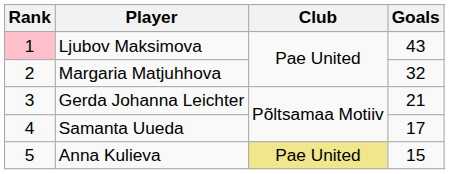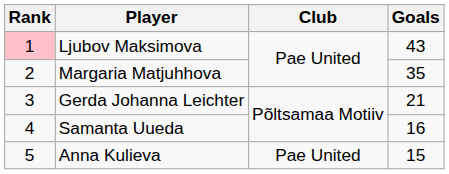 <table class="wikitable" style="text-align: center;">
 <tr>
 <th>Rank</th>
 <th>Player</th>
 <th>Club</th>
 <th>Goals</th>
 </tr>
 <tr>
 <td style="background: pink;">1</td>
 <td align=left> Ljubov Maksimova</td>
 <td rowspan=2>Pae United</td>
 <td>43</td>
 </tr>
 <tr>
 <td>2</td>
 <td align=left> Margaria Matjuhhova</td>
-<td>32</td>
+<td>35</td>
 </tr>
 <tr>
 <td>3</td>
 <td align=left> Gerda Johanna Leichter</td>
 <td rowspan=2>Põltsamaa Motiiv</td>
 <td>21</td>
 </tr>
 <tr>
 <td>4</td>
 <td align=left> Samanta Uueda</td>
-<td>17</td>
+<td>16</td>
 </tr>
 <tr>
 <td>5</td>
 <td align=left> Anna Kulieva</td>
-<td style="background: khaki;">Pae United</td>
+<td>Pae United</td>
 <td>15</td>
 </tr>
 </table>
